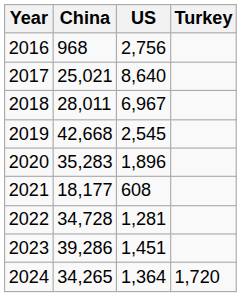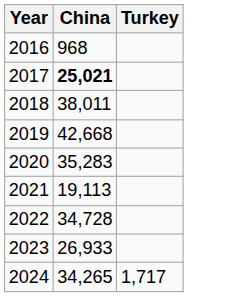 <table class="wikitable">
 <tr>
 <th>Year</th>
 <th>China</th>
-<th>US</th>
 <th>Turkey</th>
 </tr>
 <tr>
 <td>2016</td>
 <td>968</td>
-<td>2,756</td>
 <td></td>
 </tr>
 <tr>
 <td>2017</td>
-<td>25,021</td>
-<td>8,640</td>
+<td><strong>25,021</strong></td>
 <td></td>
 </tr>
 <tr>
 <td>2018</td>
-<td>28,011</td>
-<td>6,967</td>
+<td>38,011</td>
 <td></td>
 </tr>
 <tr>
 <td>2019</td>
 <td>42,668</td>
-<td>2,545</td>
 <td></td>
 </tr>
 <tr>
 <td>2020</td>
 <td>35,283</td>
-<td>1,896</td>
 <td></td>
 </tr>
 <tr>
 <td>2021</td>
-<td>18,177</td>
-<td>608</td>
+<td>19,113</td>
 <td></td>
 </tr>
 <tr>
 <td>2022</td>
 <td>34,728</td>
-<td>1,281</td>
 <td></td>
 </tr>
 <tr>
 <td>2023</td>
-<td>39,286</td>
-<td>1,451</td>
+<td>26,933</td>
 <td></td>
 </tr>
 <tr>
 <td>2024</td>
 <td>34,265</td>
-<td>1,364</td>
-<td>1,720</td>
+<td>1,717</td>
 </tr>
 </table>
